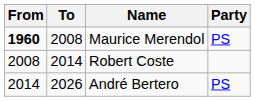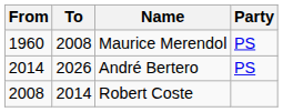 <table class="wikitable">
 <tr>
 <th>From</th>
 <th>To</th>
 <th>Name</th>
 <th>Party</th>
 </tr>
 <tr>
-<td><strong>1960</strong></td>
+<td>1960</td>
 <td>2008</td>
 <td>Maurice Merendol</td>
+<td><a href='#'>PS</a></td>
+</tr>
+<tr>
+<td>2014</td>
+<td>2026</td>
+<td>André Bertero</td>
 <td><a href='#'>PS</a></td>
 </tr>
 <tr>
 <td>2008</td>
 <td>2014</td>
 <td>Robert Coste</td>
 <td></td>
 </tr>
-<tr>
-<td>2014</td>
-<td>2026</td>
-<td>André Bertero</td>
-<td><a href='#'>PS</a></td>
-</tr>
 </table>
